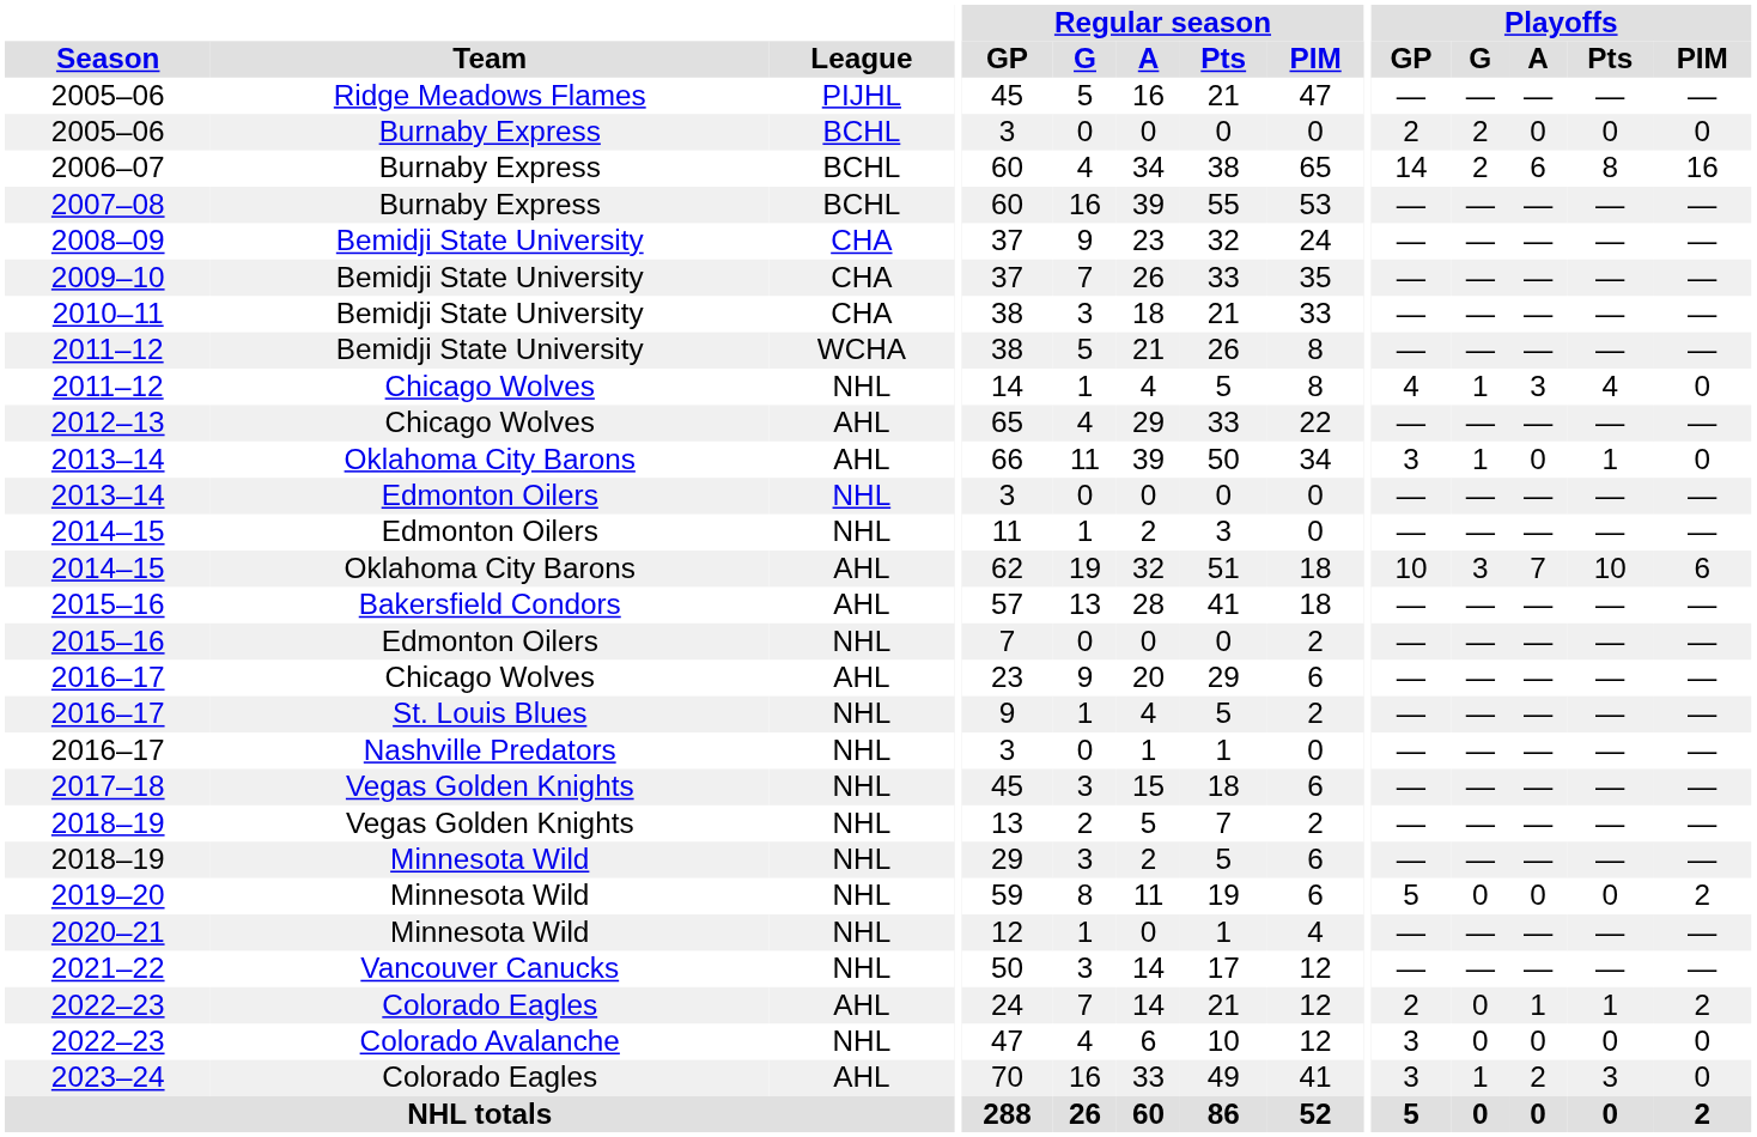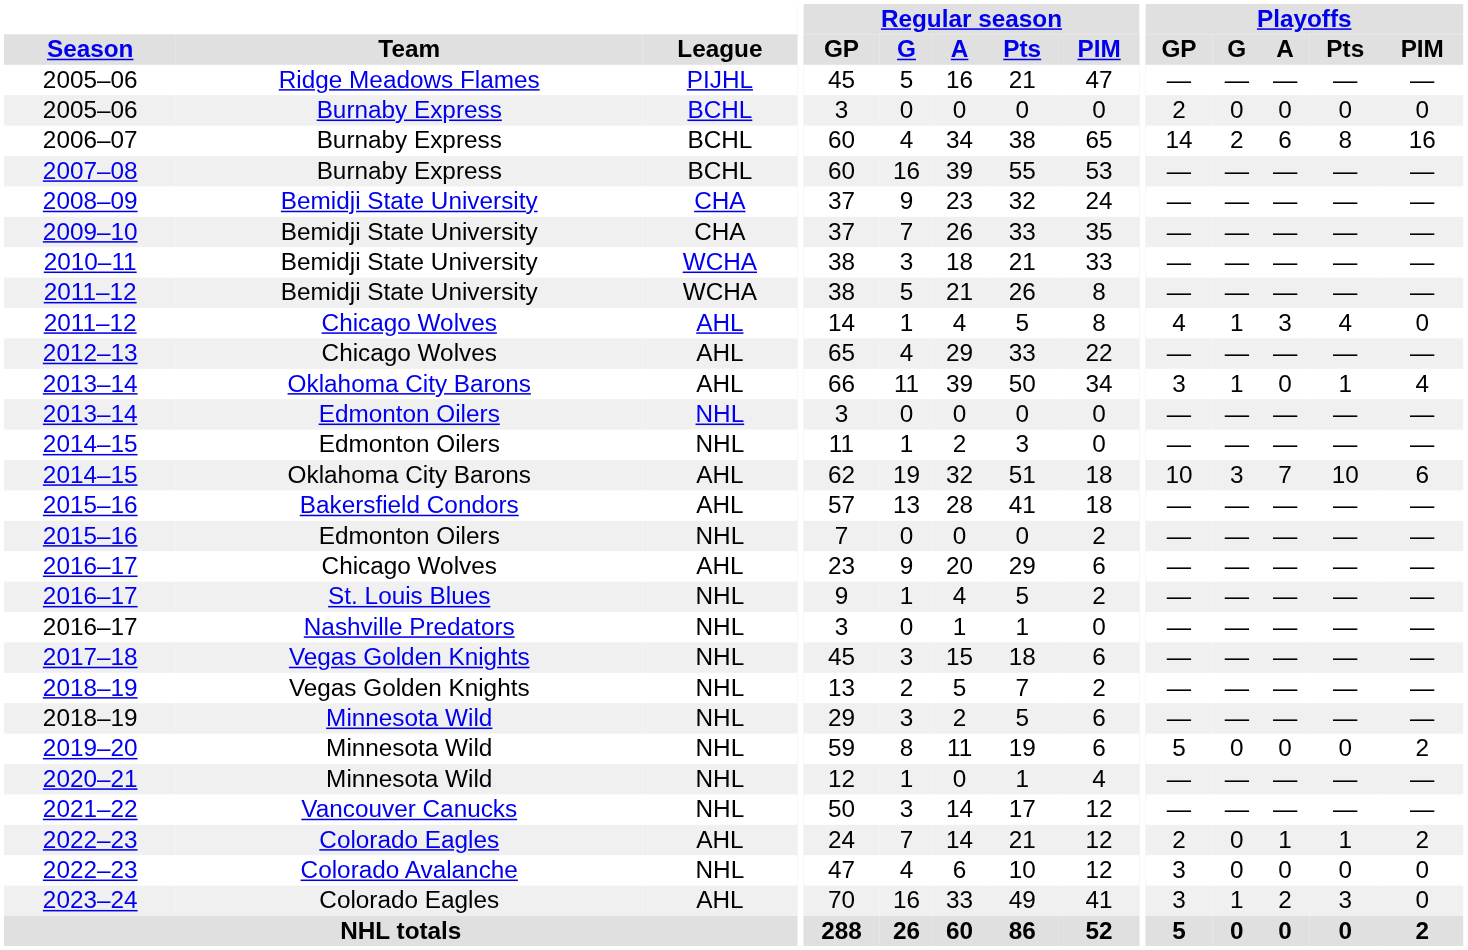 <table border="0" cellpadding="1" cellspacing="0" style="text-align:center; width:60em">
 <tr bgcolor="#e0e0e0">
 <th colspan="3" bgcolor="#ffffff"></th>
 <th rowspan="99" bgcolor="#ffffff"></th>
 <th colspan="5"><a href='#'>Regular season</a></th>
 <th rowspan="99" bgcolor="#ffffff"></th>
 <th colspan="5"><a href='#'>Playoffs</a></th>
 </tr>
 <tr bgcolor="#e0e0e0">
 <th><a href='#'>Season</a></th>
 <th>Team</th>
 <th>League</th>
 <th>GP</th>
 <th><a href='#'>G</a></th>
 <th><a href='#'>A</a></th>
 <th><a href='#'>Pts</a></th>
 <th><a href='#'>PIM</a></th>
 <th>GP</th>
 <th>G</th>
 <th>A</th>
 <th>Pts</th>
 <th>PIM</th>
 </tr>
 <tr>
 <td>2005–06</td>
 <td><a href='#'>Ridge Meadows Flames</a></td>
 <td><a href='#'>PIJHL</a></td>
 <td>45</td>
 <td>5</td>
 <td>16</td>
 <td>21</td>
 <td>47</td>
 <td>—</td>
 <td>—</td>
 <td>—</td>
 <td>—</td>
 <td>—</td>
 </tr>
 <tr bgcolor="#f0f0f0">
 <td>2005–06</td>
 <td><a href='#'>Burnaby Express</a></td>
 <td><a href='#'>BCHL</a></td>
 <td>3</td>
 <td>0</td>
 <td>0</td>
 <td>0</td>
 <td>0</td>
 <td>2</td>
-<td>2</td>
+<td>0</td>
 <td>0</td>
 <td>0</td>
 <td>0</td>
 </tr>
 <tr>
 <td>2006–07</td>
 <td>Burnaby Express</td>
 <td>BCHL</td>
 <td>60</td>
 <td>4</td>
 <td>34</td>
 <td>38</td>
 <td>65</td>
 <td>14</td>
 <td>2</td>
 <td>6</td>
 <td>8</td>
 <td>16</td>
 </tr>
 <tr bgcolor="#f0f0f0">
 <td><a href='#'>2007–08</a></td>
 <td>Burnaby Express</td>
 <td>BCHL</td>
 <td>60</td>
 <td>16</td>
 <td>39</td>
 <td>55</td>
 <td>53</td>
 <td>—</td>
 <td>—</td>
 <td>—</td>
 <td>—</td>
 <td>—</td>
 </tr>
 <tr>
 <td><a href='#'>2008–09</a></td>
 <td><a href='#'>Bemidji State University</a></td>
 <td><a href='#'>CHA</a></td>
 <td>37</td>
 <td>9</td>
 <td>23</td>
 <td>32</td>
 <td>24</td>
 <td>—</td>
 <td>—</td>
 <td>—</td>
 <td>—</td>
 <td>—</td>
 </tr>
 <tr bgcolor="#f0f0f0">
 <td><a href='#'>2009–10</a></td>
 <td>Bemidji State University</td>
 <td>CHA</td>
 <td>37</td>
 <td>7</td>
 <td>26</td>
 <td>33</td>
 <td>35</td>
 <td>—</td>
 <td>—</td>
 <td>—</td>
 <td>—</td>
 <td>—</td>
 </tr>
 <tr>
 <td><a href='#'>2010–11</a></td>
 <td>Bemidji State University</td>
-<td>CHA</td>
+<td><a href='#'>WCHA</a></td>
 <td>38</td>
 <td>3</td>
 <td>18</td>
 <td>21</td>
 <td>33</td>
 <td>—</td>
 <td>—</td>
 <td>—</td>
 <td>—</td>
 <td>—</td>
 </tr>
 <tr bgcolor="#f0f0f0">
 <td><a href='#'>2011–12</a></td>
 <td>Bemidji State University</td>
 <td>WCHA</td>
 <td>38</td>
 <td>5</td>
 <td>21</td>
 <td>26</td>
 <td>8</td>
 <td>—</td>
 <td>—</td>
 <td>—</td>
 <td>—</td>
 <td>—</td>
 </tr>
 <tr>
 <td><a href='#'>2011–12</a></td>
 <td><a href='#'>Chicago Wolves</a></td>
-<td>NHL</td>
+<td><a href='#'>AHL</a></td>
 <td>14</td>
 <td>1</td>
 <td>4</td>
 <td>5</td>
 <td>8</td>
 <td>4</td>
 <td>1</td>
 <td>3</td>
 <td>4</td>
 <td>0</td>
 </tr>
 <tr bgcolor="#f0f0f0">
 <td><a href='#'>2012–13</a></td>
 <td>Chicago Wolves</td>
 <td>AHL</td>
 <td>65</td>
 <td>4</td>
 <td>29</td>
 <td>33</td>
 <td>22</td>
 <td>—</td>
 <td>—</td>
 <td>—</td>
 <td>—</td>
 <td>—</td>
 </tr>
 <tr>
 <td><a href='#'>2013–14</a></td>
 <td><a href='#'>Oklahoma City Barons</a></td>
 <td>AHL</td>
 <td>66</td>
 <td>11</td>
 <td>39</td>
 <td>50</td>
 <td>34</td>
 <td>3</td>
 <td>1</td>
 <td>0</td>
 <td>1</td>
-<td>0</td>
+<td>4</td>
 </tr>
 <tr bgcolor="#f0f0f0">
 <td><a href='#'>2013–14</a></td>
 <td><a href='#'>Edmonton Oilers</a></td>
 <td><a href='#'>NHL</a></td>
 <td>3</td>
 <td>0</td>
 <td>0</td>
 <td>0</td>
 <td>0</td>
 <td>—</td>
 <td>—</td>
 <td>—</td>
 <td>—</td>
 <td>—</td>
 </tr>
 <tr>
 <td><a href='#'>2014–15</a></td>
 <td>Edmonton Oilers</td>
 <td>NHL</td>
 <td>11</td>
 <td>1</td>
 <td>2</td>
 <td>3</td>
 <td>0</td>
 <td>—</td>
 <td>—</td>
 <td>—</td>
 <td>—</td>
 <td>—</td>
 </tr>
 <tr bgcolor="#f0f0f0">
 <td><a href='#'>2014–15</a></td>
 <td>Oklahoma City Barons</td>
 <td>AHL</td>
 <td>62</td>
 <td>19</td>
 <td>32</td>
 <td>51</td>
 <td>18</td>
 <td>10</td>
 <td>3</td>
 <td>7</td>
 <td>10</td>
 <td>6</td>
 </tr>
 <tr>
 <td><a href='#'>2015–16</a></td>
 <td><a href='#'>Bakersfield Condors</a></td>
 <td>AHL</td>
 <td>57</td>
 <td>13</td>
 <td>28</td>
 <td>41</td>
 <td>18</td>
 <td>—</td>
 <td>—</td>
 <td>—</td>
 <td>—</td>
 <td>—</td>
 </tr>
 <tr bgcolor="#f0f0f0">
 <td><a href='#'>2015–16</a></td>
 <td>Edmonton Oilers</td>
 <td>NHL</td>
 <td>7</td>
 <td>0</td>
 <td>0</td>
 <td>0</td>
 <td>2</td>
 <td>—</td>
 <td>—</td>
 <td>—</td>
 <td>—</td>
 <td>—</td>
 </tr>
 <tr>
 <td><a href='#'>2016–17</a></td>
 <td>Chicago Wolves</td>
 <td>AHL</td>
 <td>23</td>
 <td>9</td>
 <td>20</td>
 <td>29</td>
 <td>6</td>
 <td>—</td>
 <td>—</td>
 <td>—</td>
 <td>—</td>
 <td>—</td>
 </tr>
 <tr bgcolor="#f0f0f0">
 <td><a href='#'>2016–17</a></td>
 <td><a href='#'>St. Louis Blues</a></td>
 <td>NHL</td>
 <td>9</td>
 <td>1</td>
 <td>4</td>
 <td>5</td>
 <td>2</td>
 <td>—</td>
 <td>—</td>
 <td>—</td>
 <td>—</td>
 <td>—</td>
 </tr>
 <tr>
 <td>2016–17</td>
 <td><a href='#'>Nashville Predators</a></td>
 <td>NHL</td>
 <td>3</td>
 <td>0</td>
 <td>1</td>
 <td>1</td>
 <td>0</td>
 <td>—</td>
 <td>—</td>
 <td>—</td>
 <td>—</td>
 <td>—</td>
 </tr>
 <tr bgcolor="#f0f0f0">
 <td><a href='#'>2017–18</a></td>
 <td><a href='#'>Vegas Golden Knights</a></td>
 <td>NHL</td>
 <td>45</td>
 <td>3</td>
 <td>15</td>
 <td>18</td>
 <td>6</td>
 <td>—</td>
 <td>—</td>
 <td>—</td>
 <td>—</td>
 <td>—</td>
 </tr>
 <tr>
 <td><a href='#'>2018–19</a></td>
 <td>Vegas Golden Knights</td>
 <td>NHL</td>
 <td>13</td>
 <td>2</td>
 <td>5</td>
 <td>7</td>
 <td>2</td>
 <td>—</td>
 <td>—</td>
 <td>—</td>
 <td>—</td>
 <td>—</td>
 </tr>
 <tr bgcolor="#f0f0f0">
 <td>2018–19</td>
 <td><a href='#'>Minnesota Wild</a></td>
 <td>NHL</td>
 <td>29</td>
 <td>3</td>
 <td>2</td>
 <td>5</td>
 <td>6</td>
 <td>—</td>
 <td>—</td>
 <td>—</td>
 <td>—</td>
 <td>—</td>
 </tr>
 <tr>
 <td><a href='#'>2019–20</a></td>
 <td>Minnesota Wild</td>
 <td>NHL</td>
 <td>59</td>
 <td>8</td>
 <td>11</td>
 <td>19</td>
 <td>6</td>
 <td>5</td>
 <td>0</td>
 <td>0</td>
 <td>0</td>
 <td>2</td>
 </tr>
 <tr bgcolor="#f0f0f0">
 <td><a href='#'>2020–21</a></td>
 <td>Minnesota Wild</td>
 <td>NHL</td>
 <td>12</td>
 <td>1</td>
 <td>0</td>
 <td>1</td>
 <td>4</td>
 <td>—</td>
 <td>—</td>
 <td>—</td>
 <td>—</td>
 <td>—</td>
 </tr>
 <tr>
 <td><a href='#'>2021–22</a></td>
 <td><a href='#'>Vancouver Canucks</a></td>
 <td>NHL</td>
 <td>50</td>
 <td>3</td>
 <td>14</td>
 <td>17</td>
 <td>12</td>
 <td>—</td>
 <td>—</td>
 <td>—</td>
 <td>—</td>
 <td>—</td>
 </tr>
 <tr bgcolor="#f0f0f0">
 <td><a href='#'>2022–23</a></td>
 <td><a href='#'>Colorado Eagles</a></td>
 <td>AHL</td>
 <td>24</td>
 <td>7</td>
 <td>14</td>
 <td>21</td>
 <td>12</td>
 <td>2</td>
 <td>0</td>
 <td>1</td>
 <td>1</td>
 <td>2</td>
 </tr>
 <tr>
 <td><a href='#'>2022–23</a></td>
 <td><a href='#'>Colorado Avalanche</a></td>
 <td>NHL</td>
 <td>47</td>
 <td>4</td>
 <td>6</td>
 <td>10</td>
 <td>12</td>
 <td>3</td>
 <td>0</td>
 <td>0</td>
 <td>0</td>
 <td>0</td>
 </tr>
 <tr bgcolor="#f0f0f0">
 <td><a href='#'>2023–24</a></td>
 <td>Colorado Eagles</td>
 <td>AHL</td>
 <td>70</td>
 <td>16</td>
 <td>33</td>
 <td>49</td>
 <td>41</td>
 <td>3</td>
 <td>1</td>
 <td>2</td>
 <td>3</td>
 <td>0</td>
 </tr>
 <tr bgcolor="#e0e0e0">
 <th colspan="3">NHL totals</th>
 <th>288</th>
 <th>26</th>
 <th>60</th>
 <th>86</th>
 <th>52</th>
 <th>5</th>
 <th>0</th>
 <th>0</th>
 <th>0</th>
 <th>2</th>
 </tr>
 </table>
